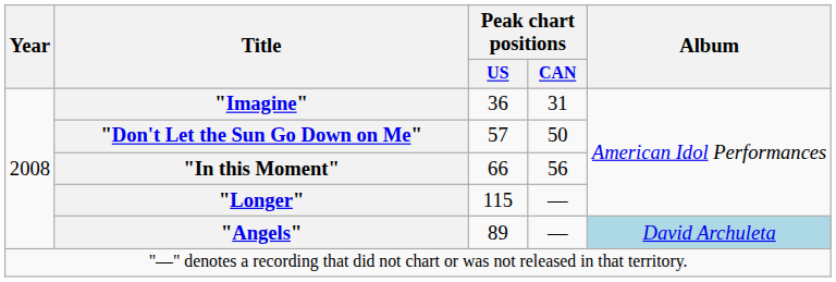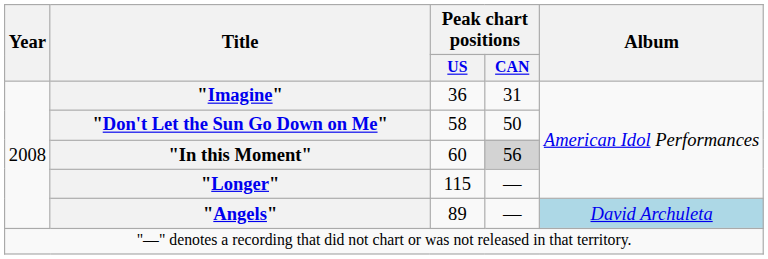 <table class="wikitable plainrowheaders" style="text-align:center;">
 <tr>
 <th scope="col" rowspan="2" style="width:1em;">Year</th>
 <th scope="col" rowspan="2" style="width:20em;">Title</th>
 <th scope="col" colspan="2">Peak chart positions</th>
 <th scope="col" rowspan="2">Album</th>
 </tr>
 <tr>
 <th scope="col" style="width:3em;font-size:85%;"><a href='#'>US</a></th>
 <th scope="col" style="width:3em;font-size:85%;"><a href='#'>CAN</a></th>
 </tr>
 <tr>
 <td rowspan="5">2008</td>
 <th scope="row">"<a href='#'>Imagine</a>"</th>
 <td>36</td>
 <td>31</td>
 <td rowspan="4"><em><a href='#'>American Idol</a> Performances</em></td>
 </tr>
 <tr>
 <th scope="row">"<a href='#'>Don't Let the Sun Go Down on Me</a>"</th>
-<td>57</td>
+<td>58</td>
 <td>50</td>
 </tr>
 <tr>
 <th scope="row">"In this Moment"</th>
-<td>66</td>
-<td>56</td>
+<td>60</td>
+<td style="background: lightgrey;">56</td>
 </tr>
 <tr>
 <th scope="row">"<a href='#'>Longer</a>"</th>
 <td>115</td>
 <td>—</td>
 </tr>
 <tr>
 <th scope="row">"<a href='#'>Angels</a>"</th>
 <td>89</td>
 <td>—</td>
 <td style="background: lightblue;"><em><a href='#'>David Archuleta</a></em></td>
 </tr>
 <tr>
 <td colspan="5" style="font-size:85%">"—" denotes a recording that did not chart or was not released in that territory.</td>
 </tr>
 </table>
